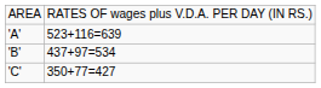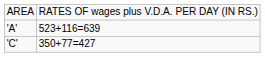 <table class="wikitable">
 <tr>
 <td>AREA</td>
 <td>RATES OF wages plus V.D.A. PER DAY (IN RS.)</td>
 </tr>
 <tr>
 <td>'A'</td>
 <td>523+116=639</td>
 </tr>
 <tr>
-<td>'B'</td>
-<td>437+97=534</td>
-</tr>
-<tr>
 <td>'C'</td>
 <td>350+77=427</td>
 </tr>
 </table>
